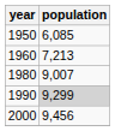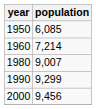 <table class="wikitable">
 <tr>
 <th>year</th>
 <th>population</th>
 </tr>
 <tr>
 <td>1950</td>
 <td>6,085</td>
 </tr>
 <tr>
 <td>1960</td>
-<td>7,213</td>
+<td>7,214</td>
 </tr>
 <tr>
 <td>1980</td>
 <td>9,007</td>
 </tr>
 <tr>
 <td>1990</td>
-<td style="background: lightgrey;">9,299</td>
+<td>9,299</td>
 </tr>
 <tr>
 <td>2000</td>
 <td>9,456</td>
 </tr>
 <tr>
 </tr>
 </table>
